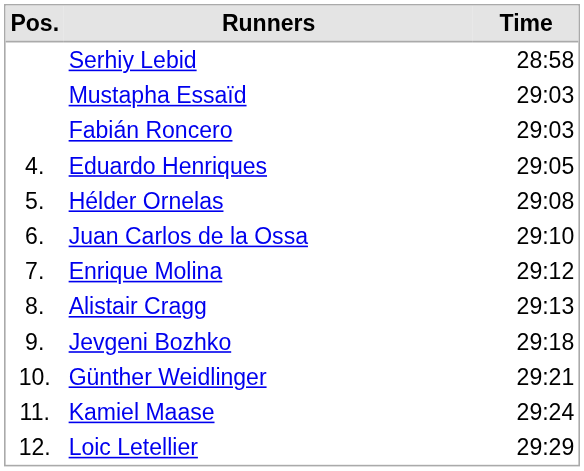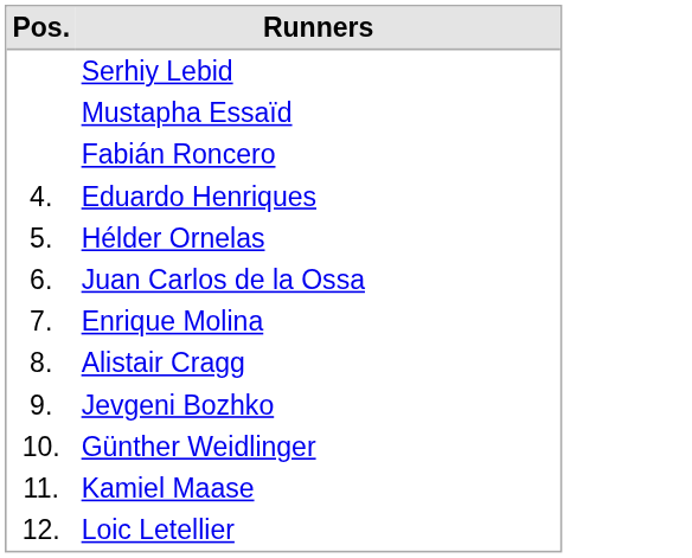 <table cellspacing="0" cellpadding="3" style="border:1px solid #AAAAAA;font-size:90%">
 <tr bgcolor="#E4E4E4">
 <th style="border-bottom:1px solid #AAAAAA" width=10>Pos.</th>
 <th style="border-bottom:1px solid #AAAAAA" width=250>Runners</th>
-<th style="border-bottom:1px solid #AAAAAA" width=60>Time</th>
 </tr>
 <tr align="center">
 <td align="center"></td>
 <td align="left"> <a href='#'>Serhiy Lebid</a></td>
-<td align="right">28:58</td>
 </tr>
 <tr align="center">
 <td align="center"></td>
 <td align="left"> <a href='#'>Mustapha Essaïd</a></td>
-<td align="right">29:03</td>
 </tr>
 <tr align="center">
 <td align="center"></td>
 <td align="left"> <a href='#'>Fabián Roncero</a></td>
-<td align="right">29:03</td>
 </tr>
 <tr align="center">
 <td align="center">4.</td>
 <td align="left"> <a href='#'>Eduardo Henriques</a></td>
-<td align="right">29:05</td>
 </tr>
 <tr align="center">
 <td align="center">5.</td>
 <td align="left"> <a href='#'>Hélder Ornelas</a></td>
-<td align="right">29:08</td>
 </tr>
 <tr align="center">
 <td align="center">6.</td>
 <td align="left"> <a href='#'>Juan Carlos de la Ossa</a></td>
-<td align="right">29:10</td>
 </tr>
 <tr align="center">
 <td align="center">7.</td>
 <td align="left"> <a href='#'>Enrique Molina</a></td>
-<td align="right">29:12</td>
 </tr>
 <tr align="center">
 <td align="center">8.</td>
 <td align="left"> <a href='#'>Alistair Cragg</a></td>
-<td align="right">29:13</td>
 </tr>
 <tr align="center">
 <td align="center">9.</td>
 <td align="left"> <a href='#'>Jevgeni Bozhko</a></td>
-<td align="right">29:18</td>
 </tr>
 <tr align="center">
 <td align="center">10.</td>
 <td align="left"> <a href='#'>Günther Weidlinger</a></td>
-<td align="right">29:21</td>
 </tr>
 <tr align="center">
 <td align="center">11.</td>
 <td align="left"> <a href='#'>Kamiel Maase</a></td>
-<td align="right">29:24</td>
 </tr>
 <tr align="center">
 <td align="center">12.</td>
 <td align="left"> <a href='#'>Loic Letellier</a></td>
-<td align="right">29:29</td>
 </tr>
 </table>
